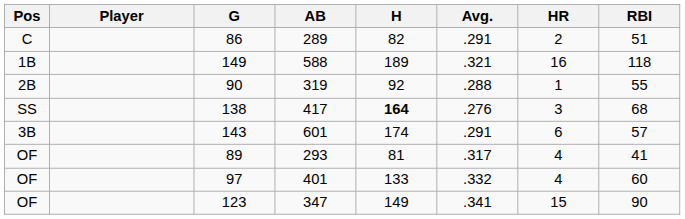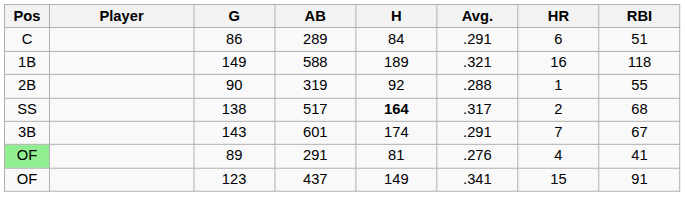 <table class="wikitable sortable">
 <tr>
 <th bgcolor="#DDDDFF" width="5%">Pos</th>
 <th bgcolor="#DDDDFF" width="16%">Player</th>
 <th bgcolor="#DDDDFF" width="9%">G</th>
 <th bgcolor="#DDDDFF" width="9%">AB</th>
 <th bgcolor="#DDDDFF" width="9%">H</th>
 <th bgcolor="#DDDDFF" width="9%">Avg.</th>
 <th bgcolor="#DDDDFF" width="9%">HR</th>
 <th bgcolor="#DDDDFF" width="9%">RBI</th>
 </tr>
 <tr align="center">
 <td>C</td>
 <td></td>
 <td>86</td>
 <td>289</td>
-<td>82</td>
+<td>84</td>
 <td>.291</td>
-<td>2</td>
+<td>6</td>
 <td>51</td>
 </tr>
 <tr align="center">
 <td>1B</td>
 <td></td>
 <td>149</td>
 <td>588</td>
 <td>189</td>
 <td>.321</td>
 <td>16</td>
 <td>118</td>
 </tr>
 <tr align="center">
 <td>2B</td>
 <td></td>
 <td>90</td>
 <td>319</td>
 <td>92</td>
 <td>.288</td>
 <td>1</td>
 <td>55</td>
 </tr>
 <tr align="center">
 <td>SS</td>
 <td></td>
 <td>138</td>
-<td>417</td>
+<td>517</td>
 <td><strong>164</strong></td>
-<td>.276</td>
-<td>3</td>
+<td>.317</td>
+<td>2</td>
 <td>68</td>
 </tr>
 <tr align="center">
 <td>3B</td>
 <td></td>
 <td>143</td>
 <td>601</td>
 <td>174</td>
 <td>.291</td>
-<td>6</td>
-<td>57</td>
+<td>7</td>
+<td>67</td>
 </tr>
 <tr align="center">
-<td>OF</td>
+<td style="background: lightgreen;">OF</td>
 <td></td>
 <td>89</td>
-<td>293</td>
+<td>291</td>
 <td>81</td>
-<td>.317</td>
+<td>.276</td>
 <td>4</td>
 <td>41</td>
 </tr>
 <tr align="center">
 <td>OF</td>
 <td></td>
-<td>97</td>
-<td>401</td>
-<td>133</td>
-<td>.332</td>
-<td>4</td>
-<td>60</td>
-</tr>
-<tr align="center">
-<td>OF</td>
-<td></td>
 <td>123</td>
-<td>347</td>
+<td>437</td>
 <td>149</td>
 <td>.341</td>
 <td>15</td>
-<td>90</td>
+<td>91</td>
 </tr>
 </table>
